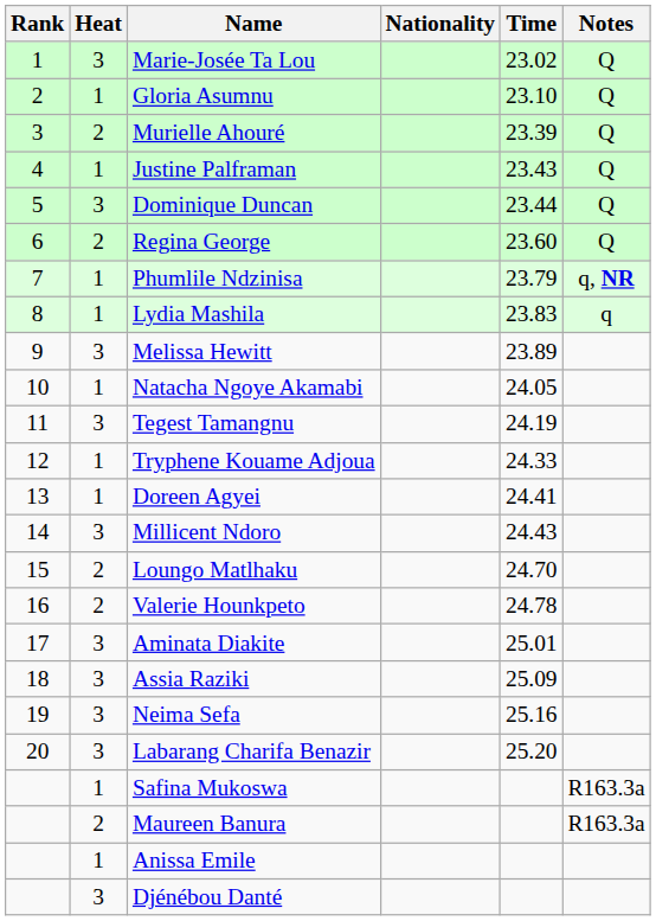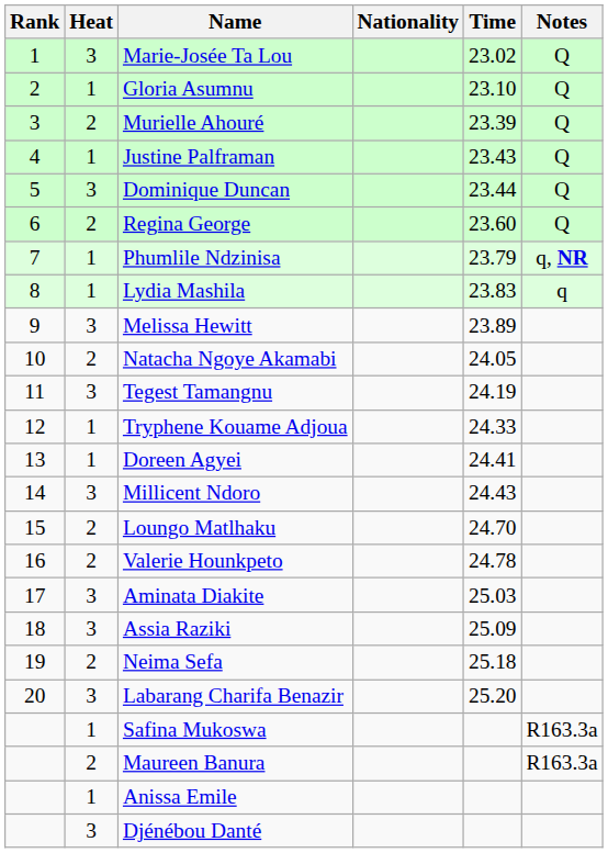 <table class="wikitable sortable" style="text-align:center">
 <tr>
 <th>Rank</th>
 <th>Heat</th>
 <th>Name</th>
 <th>Nationality</th>
 <th>Time</th>
 <th>Notes</th>
 </tr>
 <tr bgcolor=ccffcc>
 <td>1</td>
 <td>3</td>
 <td align=left><a href='#'>Marie-Josée Ta Lou</a></td>
 <td align=left></td>
 <td>23.02</td>
 <td>Q</td>
 </tr>
 <tr bgcolor=ccffcc>
 <td>2</td>
 <td>1</td>
 <td align=left><a href='#'>Gloria Asumnu</a></td>
 <td align=left></td>
 <td>23.10</td>
 <td>Q</td>
 </tr>
 <tr bgcolor=ccffcc>
 <td>3</td>
 <td>2</td>
 <td align=left><a href='#'>Murielle Ahouré</a></td>
 <td align=left></td>
 <td>23.39</td>
 <td>Q</td>
 </tr>
 <tr bgcolor=ccffcc>
 <td>4</td>
 <td>1</td>
 <td align=left><a href='#'>Justine Palframan</a></td>
 <td align=left></td>
 <td>23.43</td>
 <td>Q</td>
 </tr>
 <tr bgcolor=ccffcc>
 <td>5</td>
 <td>3</td>
 <td align=left><a href='#'>Dominique Duncan</a></td>
 <td align=left></td>
 <td>23.44</td>
 <td>Q</td>
 </tr>
 <tr bgcolor=ccffcc>
 <td>6</td>
 <td>2</td>
 <td align=left><a href='#'>Regina George</a></td>
 <td align=left></td>
 <td>23.60</td>
 <td>Q</td>
 </tr>
 <tr bgcolor=ddffdd>
 <td>7</td>
 <td>1</td>
 <td align=left><a href='#'>Phumlile Ndzinisa</a></td>
 <td align=left></td>
 <td>23.79</td>
 <td>q, <strong><a href='#'>NR</a></strong></td>
 </tr>
 <tr bgcolor=ddffdd>
 <td>8</td>
 <td>1</td>
 <td align=left><a href='#'>Lydia Mashila</a></td>
 <td align=left></td>
 <td>23.83</td>
 <td>q</td>
 </tr>
 <tr>
 <td>9</td>
 <td>3</td>
 <td align=left><a href='#'>Melissa Hewitt</a></td>
 <td align=left></td>
 <td>23.89</td>
 <td></td>
 </tr>
 <tr>
 <td>10</td>
-<td>1</td>
+<td>2</td>
 <td align=left><a href='#'>Natacha Ngoye Akamabi</a></td>
 <td align=left></td>
 <td>24.05</td>
 <td></td>
 </tr>
 <tr>
 <td>11</td>
 <td>3</td>
 <td align=left><a href='#'>Tegest Tamangnu</a></td>
 <td align=left></td>
 <td>24.19</td>
 <td></td>
 </tr>
 <tr>
 <td>12</td>
 <td>1</td>
 <td align=left><a href='#'>Tryphene Kouame Adjoua</a></td>
 <td align=left></td>
 <td>24.33</td>
 <td></td>
 </tr>
 <tr>
 <td>13</td>
 <td>1</td>
 <td align=left><a href='#'>Doreen Agyei</a></td>
 <td align=left></td>
 <td>24.41</td>
 <td></td>
 </tr>
 <tr>
 <td>14</td>
 <td>3</td>
 <td align=left><a href='#'>Millicent Ndoro</a></td>
 <td align=left></td>
 <td>24.43</td>
 <td></td>
 </tr>
 <tr>
 <td>15</td>
 <td>2</td>
 <td align=left><a href='#'>Loungo Matlhaku</a></td>
 <td align=left></td>
 <td>24.70</td>
 <td></td>
 </tr>
 <tr>
 <td>16</td>
 <td>2</td>
 <td align=left><a href='#'>Valerie Hounkpeto</a></td>
 <td align=left></td>
 <td>24.78</td>
 <td></td>
 </tr>
 <tr>
 <td>17</td>
 <td>3</td>
 <td align=left><a href='#'>Aminata Diakite</a></td>
 <td align=left></td>
-<td>25.01</td>
+<td>25.03</td>
 <td></td>
 </tr>
 <tr>
 <td>18</td>
 <td>3</td>
 <td align=left><a href='#'>Assia Raziki</a></td>
 <td align=left></td>
 <td>25.09</td>
 <td></td>
 </tr>
 <tr>
 <td>19</td>
-<td>3</td>
+<td>2</td>
 <td align=left><a href='#'>Neima Sefa</a></td>
 <td align=left></td>
-<td>25.16</td>
+<td>25.18</td>
 <td></td>
 </tr>
 <tr>
 <td>20</td>
 <td>3</td>
 <td align=left><a href='#'>Labarang Charifa Benazir</a></td>
 <td align=left></td>
 <td>25.20</td>
 <td></td>
 </tr>
 <tr>
 <td></td>
 <td>1</td>
 <td align=left><a href='#'>Safina Mukoswa</a></td>
 <td align=left></td>
 <td></td>
 <td>R163.3a</td>
 </tr>
 <tr>
 <td></td>
 <td>2</td>
 <td align=left><a href='#'>Maureen Banura</a></td>
 <td align=left></td>
 <td></td>
 <td>R163.3a</td>
 </tr>
 <tr>
 <td></td>
 <td>1</td>
 <td align=left><a href='#'>Anissa Emile</a></td>
 <td align=left></td>
 <td></td>
 <td></td>
 </tr>
 <tr>
 <td></td>
 <td>3</td>
 <td align=left><a href='#'>Djénébou Danté</a></td>
 <td align=left></td>
 <td></td>
 <td></td>
 </tr>
 </table>
